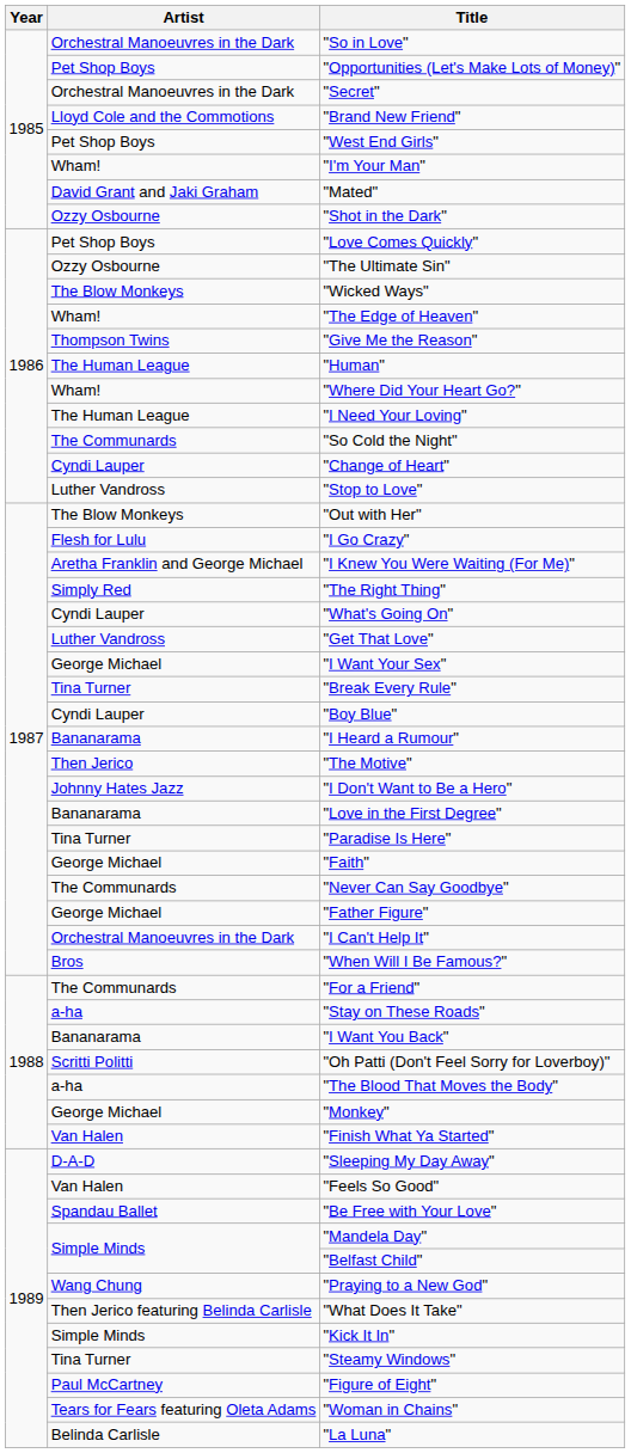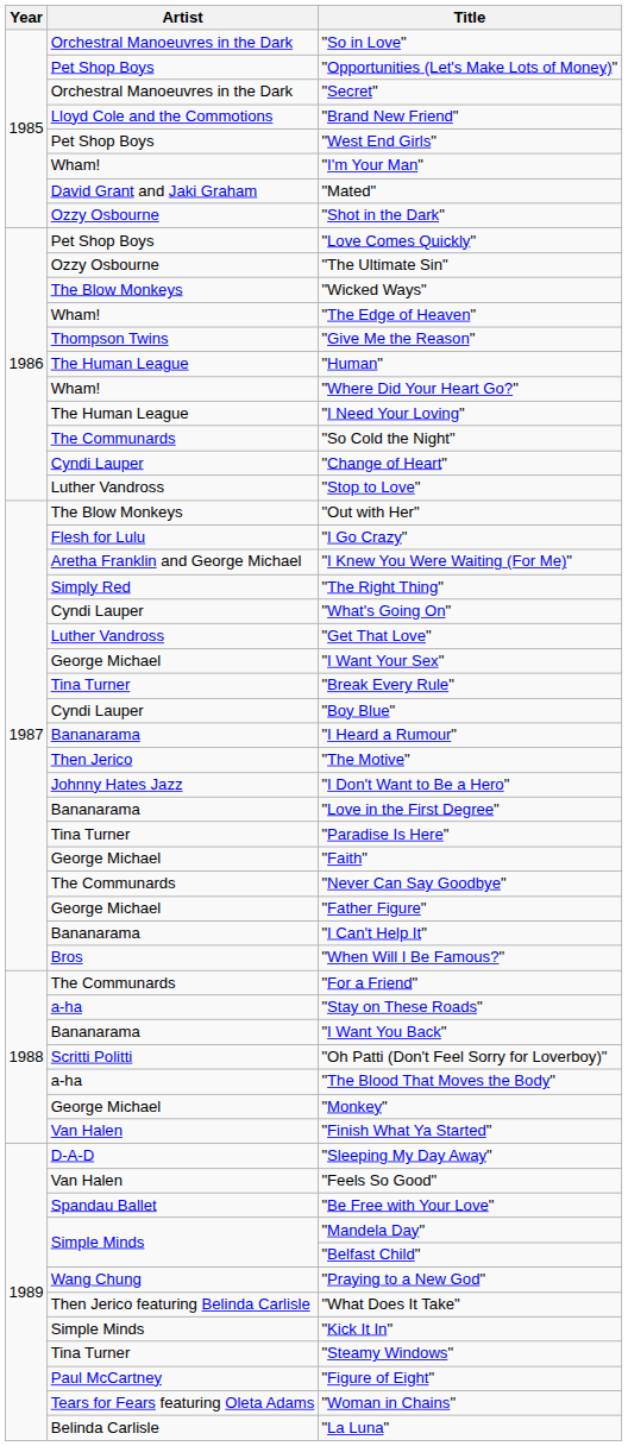 <table class="wikitable">
 <tr>
 <th>Year</th>
 <th>Artist</th>
 <th>Title</th>
 </tr>
 <tr>
 <td rowspan="8">1985</td>
 <td><a href='#'>Orchestral Manoeuvres in the Dark</a></td>
 <td>"<a href='#'>So in Love</a>"</td>
 </tr>
 <tr>
 <td><a href='#'>Pet Shop Boys</a></td>
 <td>"<a href='#'>Opportunities (Let's Make Lots of Money)</a>"</td>
 </tr>
 <tr>
 <td>Orchestral Manoeuvres in the Dark</td>
 <td>"<a href='#'>Secret</a>"</td>
 </tr>
 <tr>
 <td><a href='#'>Lloyd Cole and the Commotions</a></td>
 <td>"<a href='#'>Brand New Friend</a>"</td>
 </tr>
 <tr>
 <td>Pet Shop Boys</td>
 <td>"<a href='#'>West End Girls</a>"</td>
 </tr>
 <tr>
 <td>Wham!</td>
 <td>"<a href='#'>I'm Your Man</a>"</td>
 </tr>
 <tr>
 <td><a href='#'>David Grant</a> and <a href='#'>Jaki Graham</a></td>
 <td>"Mated"</td>
 </tr>
 <tr>
 <td><a href='#'>Ozzy Osbourne</a></td>
 <td>"<a href='#'>Shot in the Dark</a>"</td>
 </tr>
 <tr>
 <td rowspan="11">1986</td>
 <td>Pet Shop Boys</td>
 <td>"<a href='#'>Love Comes Quickly</a>"<br></td>
 </tr>
 <tr>
 <td>Ozzy Osbourne</td>
 <td>"The Ultimate Sin"</td>
 </tr>
 <tr>
 <td><a href='#'>The Blow Monkeys</a></td>
 <td>"Wicked Ways"</td>
 </tr>
 <tr>
 <td>Wham!</td>
 <td>"<a href='#'>The Edge of Heaven</a>"</td>
 </tr>
 <tr>
 <td><a href='#'>Thompson Twins</a></td>
 <td>"<a href='#'>Give Me the Reason</a>"</td>
 </tr>
 <tr>
 <td><a href='#'>The Human League</a></td>
 <td>"<a href='#'>Human</a>"</td>
 </tr>
 <tr>
 <td>Wham!</td>
 <td>"<a href='#'>Where Did Your Heart Go?</a>"<br></td>
 </tr>
 <tr>
 <td>The Human League</td>
 <td>"<a href='#'>I Need Your Loving</a>"</td>
 </tr>
 <tr>
 <td><a href='#'>The Communards</a></td>
 <td>"So Cold the Night"</td>
 </tr>
 <tr>
 <td><a href='#'>Cyndi Lauper</a></td>
 <td>"<a href='#'>Change of Heart</a>"</td>
 </tr>
 <tr>
 <td>Luther Vandross</td>
 <td>"<a href='#'>Stop to Love</a>"</td>
 </tr>
 <tr>
 <td rowspan="19">1987</td>
 <td>The Blow Monkeys</td>
 <td>"Out with Her"</td>
 </tr>
 <tr>
 <td><a href='#'>Flesh for Lulu</a></td>
 <td>"<a href='#'>I Go Crazy</a>"</td>
 </tr>
 <tr>
 <td><a href='#'>Aretha Franklin</a> and George Michael</td>
 <td>"<a href='#'>I Knew You Were Waiting (For Me)</a>"</td>
 </tr>
 <tr>
 <td><a href='#'>Simply Red</a></td>
 <td>"<a href='#'>The Right Thing</a>"</td>
 </tr>
 <tr>
 <td>Cyndi Lauper</td>
 <td>"<a href='#'>What's Going On</a>"</td>
 </tr>
 <tr>
 <td><a href='#'>Luther Vandross</a></td>
 <td>"<a href='#'>Get That Love</a>"</td>
 </tr>
 <tr>
 <td>George Michael</td>
 <td>"<a href='#'>I Want Your Sex</a>"</td>
 </tr>
 <tr>
 <td><a href='#'>Tina Turner</a></td>
 <td>"<a href='#'>Break Every Rule</a>"</td>
 </tr>
 <tr>
 <td>Cyndi Lauper</td>
 <td>"<a href='#'>Boy Blue</a>"</td>
 </tr>
 <tr>
 <td><a href='#'>Bananarama</a></td>
 <td>"<a href='#'>I Heard a Rumour</a>"</td>
 </tr>
 <tr>
 <td><a href='#'>Then Jerico</a></td>
 <td>"<a href='#'>The Motive</a>"</td>
 </tr>
 <tr>
 <td><a href='#'>Johnny Hates Jazz</a></td>
 <td>"<a href='#'>I Don't Want to Be a Hero</a>"</td>
 </tr>
 <tr>
 <td>Bananarama</td>
 <td>"<a href='#'>Love in the First Degree</a>"</td>
 </tr>
 <tr>
 <td>Tina Turner</td>
 <td>"<a href='#'>Paradise Is Here</a>"</td>
 </tr>
 <tr>
 <td>George Michael</td>
 <td>"<a href='#'>Faith</a>"</td>
 </tr>
 <tr>
 <td>The Communards</td>
 <td>"<a href='#'>Never Can Say Goodbye</a>"</td>
 </tr>
 <tr>
 <td>George Michael</td>
 <td>"<a href='#'>Father Figure</a>"</td>
 </tr>
 <tr>
-<td><a href='#'>Orchestral Manoeuvres in the Dark</a></td>
+<td>Bananarama</td>
 <td>"<a href='#'>I Can't Help It</a>"</td>
 </tr>
 <tr>
 <td><a href='#'>Bros</a></td>
 <td>"<a href='#'>When Will I Be Famous?</a>"</td>
 </tr>
 <tr>
 <td rowspan="7">1988</td>
 <td>The Communards</td>
 <td>"<a href='#'>For a Friend</a>"</td>
 </tr>
 <tr>
 <td><a href='#'>a-ha</a></td>
 <td>"<a href='#'>Stay on These Roads</a>"</td>
 </tr>
 <tr>
 <td>Bananarama</td>
 <td>"<a href='#'>I Want You Back</a>"</td>
 </tr>
 <tr>
 <td><a href='#'>Scritti Politti</a></td>
 <td>"Oh Patti (Don't Feel Sorry for Loverboy)"</td>
 </tr>
 <tr>
 <td>a-ha</td>
 <td>"<a href='#'>The Blood That Moves the Body</a>"</td>
 </tr>
 <tr>
 <td>George Michael</td>
 <td>"<a href='#'>Monkey</a>"</td>
 </tr>
 <tr>
 <td><a href='#'>Van Halen</a></td>
 <td>"<a href='#'>Finish What Ya Started</a>"</td>
 </tr>
 <tr>
 <td rowspan="12">1989</td>
 <td><a href='#'>D-A-D</a></td>
 <td>"<a href='#'>Sleeping My Day Away</a>"</td>
 </tr>
 <tr>
 <td>Van Halen</td>
 <td>"Feels So Good"</td>
 </tr>
 <tr>
 <td><a href='#'>Spandau Ballet</a></td>
 <td>"<a href='#'>Be Free with Your Love</a>"</td>
 </tr>
 <tr>
 <td rowspan="2"><a href='#'>Simple Minds</a></td>
 <td>"<a href='#'>Mandela Day</a>"</td>
 </tr>
 <tr>
 <td>"<a href='#'>Belfast Child</a>"</td>
 </tr>
 <tr>
 <td><a href='#'>Wang Chung</a></td>
 <td>"<a href='#'>Praying to a New God</a>"</td>
 </tr>
 <tr>
 <td>Then Jerico featuring <a href='#'>Belinda Carlisle</a></td>
 <td>"What Does It Take"</td>
 </tr>
 <tr>
 <td>Simple Minds</td>
 <td>"<a href='#'>Kick It In</a>"</td>
 </tr>
 <tr>
 <td>Tina Turner</td>
 <td>"<a href='#'>Steamy Windows</a>"</td>
 </tr>
 <tr>
 <td><a href='#'>Paul McCartney</a></td>
 <td>"<a href='#'>Figure of Eight</a>"</td>
 </tr>
 <tr>
 <td><a href='#'>Tears for Fears</a> featuring <a href='#'>Oleta Adams</a></td>
 <td>"<a href='#'>Woman in Chains</a>"</td>
 </tr>
 <tr>
 <td>Belinda Carlisle</td>
 <td>"<a href='#'>La Luna</a>"</td>
 </tr>
 </table>
